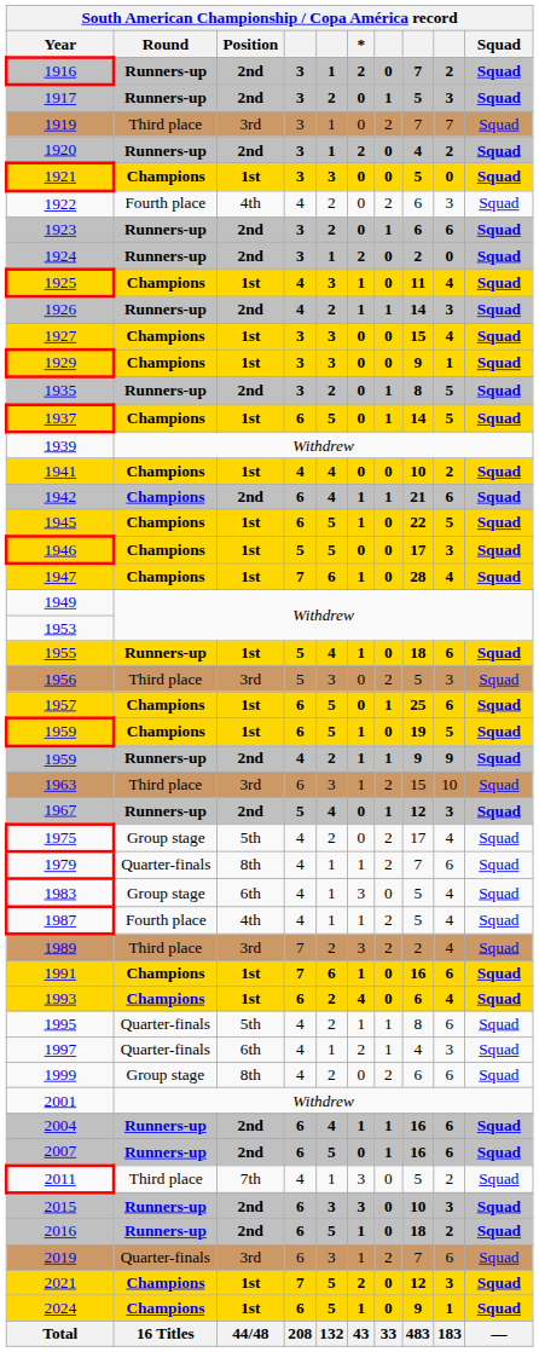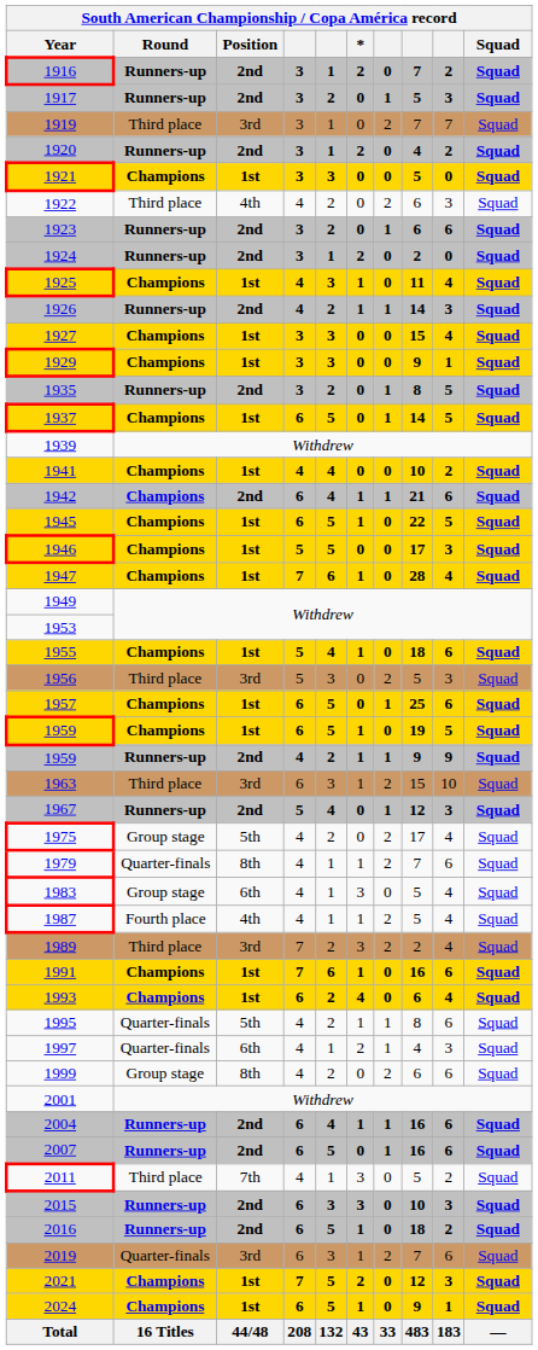 <table class="wikitable" style="text-align:center">
 <tr>
 <th colspan=10><a href='#'>South American Championship / Copa América</a> record</th>
 </tr>
 <tr>
 <th width="100">Year</th>
 <th width="95">Round</th>
 <th width="60">Position</th>
 <th width="20"></th>
 <th width="20"></th>
 <th width="20">*</th>
 <th width="20"></th>
 <th width="20"></th>
 <th width="20"></th>
 <th width="60">Squad</th>
 </tr>
 <tr style="background:Silver;">
 <td style="border: 3px solid red"> <a href='#'>1916</a></td>
 <td><strong>Runners-up</strong></td>
 <td><strong>2nd</strong></td>
 <td><strong>3</strong></td>
 <td><strong>1</strong></td>
 <td><strong>2</strong></td>
 <td><strong>0</strong></td>
 <td><strong>7</strong></td>
 <td><strong>2</strong></td>
 <td><strong><a href='#'>Squad</a></strong></td>
 </tr>
 <tr style="background:Silver;">
 <td> <a href='#'>1917</a></td>
 <td><strong>Runners-up</strong></td>
 <td><strong>2nd</strong></td>
 <td><strong>3</strong></td>
 <td><strong>2</strong></td>
 <td><strong>0</strong></td>
 <td><strong>1</strong></td>
 <td><strong>5</strong></td>
 <td><strong>3</strong></td>
 <td><strong><a href='#'>Squad</a></strong></td>
 </tr>
 <tr style="background:#c96;">
 <td> <a href='#'>1919</a></td>
 <td>Third place</td>
 <td>3rd</td>
 <td>3</td>
 <td>1</td>
 <td>0</td>
 <td>2</td>
 <td>7</td>
 <td>7</td>
 <td><a href='#'>Squad</a></td>
 </tr>
 <tr style="background:Silver;">
 <td> <a href='#'>1920</a></td>
 <td><strong>Runners-up</strong></td>
 <td><strong>2nd</strong></td>
 <td><strong>3</strong></td>
 <td><strong>1</strong></td>
 <td><strong>2</strong></td>
 <td><strong>0</strong></td>
 <td><strong>4</strong></td>
 <td><strong>2</strong></td>
 <td><strong><a href='#'>Squad</a></strong></td>
 </tr>
 <tr style="background:Gold;">
 <td style="border: 3px solid red"> <a href='#'>1921</a></td>
 <td><strong>Champions</strong></td>
 <td><strong>1st</strong></td>
 <td><strong>3</strong></td>
 <td><strong>3</strong></td>
 <td><strong>0</strong></td>
 <td><strong>0</strong></td>
 <td><strong>5</strong></td>
 <td><strong>0</strong></td>
 <td><strong><a href='#'>Squad</a></strong></td>
 </tr>
 <tr>
 <td> <a href='#'>1922</a></td>
-<td>Fourth place</td>
+<td>Third place</td>
 <td>4th</td>
 <td>4</td>
 <td>2</td>
 <td>0</td>
 <td>2</td>
 <td>6</td>
 <td>3</td>
 <td><a href='#'>Squad</a></td>
 </tr>
 <tr style="background:Silver;">
 <td> <a href='#'>1923</a></td>
 <td><strong>Runners-up</strong></td>
 <td><strong>2nd</strong></td>
 <td><strong>3</strong></td>
 <td><strong>2</strong></td>
 <td><strong>0</strong></td>
 <td><strong>1</strong></td>
 <td><strong>6</strong></td>
 <td><strong>6</strong></td>
 <td><strong><a href='#'>Squad</a></strong></td>
 </tr>
 <tr style="background:Silver;">
 <td> <a href='#'>1924</a></td>
 <td><strong>Runners-up</strong></td>
 <td><strong>2nd</strong></td>
 <td><strong>3</strong></td>
 <td><strong>1</strong></td>
 <td><strong>2</strong></td>
 <td><strong>0</strong></td>
 <td><strong>2</strong></td>
 <td><strong>0</strong></td>
 <td><strong><a href='#'>Squad</a></strong></td>
 </tr>
 <tr style="background:Gold;">
 <td style="border: 3px solid red"> <a href='#'>1925</a></td>
 <td><strong>Champions</strong></td>
 <td><strong>1st</strong></td>
 <td><strong>4</strong></td>
 <td><strong>3</strong></td>
 <td><strong>1</strong></td>
 <td><strong>0</strong></td>
 <td><strong>11</strong></td>
 <td><strong>4</strong></td>
 <td><strong><a href='#'>Squad</a></strong></td>
 </tr>
 <tr style="background:Silver;">
 <td> <a href='#'>1926</a></td>
 <td><strong>Runners-up</strong></td>
 <td><strong>2nd</strong></td>
 <td><strong>4</strong></td>
 <td><strong>2</strong></td>
 <td><strong>1</strong></td>
 <td><strong>1</strong></td>
 <td><strong>14</strong></td>
 <td><strong>3</strong></td>
 <td><strong><a href='#'>Squad</a></strong></td>
 </tr>
 <tr style="background:Gold;">
 <td> <a href='#'>1927</a></td>
 <td><strong>Champions</strong></td>
 <td><strong>1st</strong></td>
 <td><strong>3</strong></td>
 <td><strong>3</strong></td>
 <td><strong>0</strong></td>
 <td><strong>0</strong></td>
 <td><strong>15</strong></td>
 <td><strong>4</strong></td>
 <td><strong><a href='#'>Squad</a></strong></td>
 </tr>
 <tr style="background:Gold;">
 <td style="border: 3px solid red"> <a href='#'>1929</a></td>
 <td><strong>Champions</strong></td>
 <td><strong>1st</strong></td>
 <td><strong>3</strong></td>
 <td><strong>3</strong></td>
 <td><strong>0</strong></td>
 <td><strong>0</strong></td>
 <td><strong>9</strong></td>
 <td><strong>1</strong></td>
 <td><strong><a href='#'>Squad</a></strong></td>
 </tr>
 <tr style="background:Silver;">
 <td> <a href='#'>1935</a></td>
 <td><strong>Runners-up</strong></td>
 <td><strong>2nd</strong></td>
 <td><strong>3</strong></td>
 <td><strong>2</strong></td>
 <td><strong>0</strong></td>
 <td><strong>1</strong></td>
 <td><strong>8</strong></td>
 <td><strong>5</strong></td>
 <td><strong><a href='#'>Squad</a></strong></td>
 </tr>
 <tr style="background:Gold;">
 <td style="border: 3px solid red"> <a href='#'>1937</a></td>
 <td><strong>Champions</strong></td>
 <td><strong>1st</strong></td>
 <td><strong>6</strong></td>
 <td><strong>5</strong></td>
 <td><strong>0</strong></td>
 <td><strong>1</strong></td>
 <td><strong>14</strong></td>
 <td><strong>5</strong></td>
 <td><strong><a href='#'>Squad</a></strong></td>
 </tr>
 <tr>
 <td> <a href='#'>1939</a></td>
 <td colspan="9"><em>Withdrew</em></td>
 </tr>
 <tr style="background:Gold;">
 <td> <a href='#'>1941</a></td>
 <td><strong>Champions</strong></td>
 <td><strong>1st</strong></td>
 <td><strong>4</strong></td>
 <td><strong>4</strong></td>
 <td><strong>0</strong></td>
 <td><strong>0</strong></td>
 <td><strong>10</strong></td>
 <td><strong>2</strong></td>
 <td><strong><a href='#'>Squad</a></strong></td>
 </tr>
 <tr style="background:Silver;">
 <td> <a href='#'>1942</a></td>
 <td><strong><a href='#'>Champions</a></strong></td>
 <td><strong>2nd</strong></td>
 <td><strong>6</strong></td>
 <td><strong>4</strong></td>
 <td><strong>1</strong></td>
 <td><strong>1</strong></td>
 <td><strong>21</strong></td>
 <td><strong>6</strong></td>
 <td><strong><a href='#'>Squad</a></strong></td>
 </tr>
 <tr style="background:Gold;">
 <td> <a href='#'>1945</a></td>
 <td><strong>Champions</strong></td>
 <td><strong>1st</strong></td>
 <td><strong>6</strong></td>
 <td><strong>5</strong></td>
 <td><strong>1</strong></td>
 <td><strong>0</strong></td>
 <td><strong>22</strong></td>
 <td><strong>5</strong></td>
 <td><strong><a href='#'>Squad</a></strong></td>
 </tr>
 <tr style="background:Gold;">
 <td style="border: 3px solid red"> <a href='#'>1946</a></td>
 <td><strong>Champions</strong></td>
 <td><strong>1st</strong></td>
 <td><strong>5</strong></td>
 <td><strong>5</strong></td>
 <td><strong>0</strong></td>
 <td><strong>0</strong></td>
 <td><strong>17</strong></td>
 <td><strong>3</strong></td>
 <td><strong><a href='#'>Squad</a></strong></td>
 </tr>
 <tr style="background:Gold;">
 <td> <a href='#'>1947</a></td>
 <td><strong>Champions</strong></td>
 <td><strong>1st</strong></td>
 <td><strong>7</strong></td>
 <td><strong>6</strong></td>
 <td><strong>1</strong></td>
 <td><strong>0</strong></td>
 <td><strong>28</strong></td>
 <td><strong>4</strong></td>
 <td><strong><a href='#'>Squad</a></strong></td>
 </tr>
 <tr>
 <td> <a href='#'>1949</a></td>
 <td colspan="9" rowspan="2"><em>Withdrew</em></td>
 </tr>
 <tr>
 <td> <a href='#'>1953</a></td>
 </tr>
 <tr style="background:Gold;">
 <td> <a href='#'>1955</a></td>
-<td><strong>Runners-up</strong></td>
+<td><strong>Champions</strong></td>
 <td><strong>1st</strong></td>
 <td><strong>5</strong></td>
 <td><strong>4</strong></td>
 <td><strong>1</strong></td>
 <td><strong>0</strong></td>
 <td><strong>18</strong></td>
 <td><strong>6</strong></td>
 <td><strong><a href='#'>Squad</a></strong></td>
 </tr>
 <tr style="background:#c96;">
 <td><a href='#'>1956</a></td>
 <td>Third place</td>
 <td>3rd</td>
 <td>5</td>
 <td>3</td>
 <td>0</td>
 <td>2</td>
 <td>5</td>
 <td>3</td>
 <td><a href='#'>Squad</a></td>
 </tr>
 <tr style="background:Gold;">
 <td> <a href='#'>1957</a></td>
 <td><strong>Champions</strong></td>
 <td><strong>1st</strong></td>
 <td><strong>6</strong></td>
 <td><strong>5</strong></td>
 <td><strong>0</strong></td>
 <td><strong>1</strong></td>
 <td><strong>25</strong></td>
 <td><strong>6</strong></td>
 <td><strong><a href='#'>Squad</a></strong></td>
 </tr>
 <tr style="background:Gold;">
 <td style="border: 3px solid red"> <a href='#'>1959</a></td>
 <td><strong>Champions</strong></td>
 <td><strong>1st</strong></td>
 <td><strong>6</strong></td>
 <td><strong>5</strong></td>
 <td><strong>1</strong></td>
 <td><strong>0</strong></td>
 <td><strong>19</strong></td>
 <td><strong>5</strong></td>
 <td><strong><a href='#'>Squad</a></strong></td>
 </tr>
 <tr style="background:Silver;">
 <td> <a href='#'>1959</a></td>
 <td><strong>Runners-up</strong></td>
 <td><strong>2nd</strong></td>
 <td><strong>4</strong></td>
 <td><strong>2</strong></td>
 <td><strong>1</strong></td>
 <td><strong>1</strong></td>
 <td><strong>9</strong></td>
 <td><strong>9</strong></td>
 <td><strong><a href='#'>Squad</a></strong></td>
 </tr>
 <tr style="background:#c96;">
 <td> <a href='#'>1963</a></td>
 <td>Third place</td>
 <td>3rd</td>
 <td>6</td>
 <td>3</td>
 <td>1</td>
 <td>2</td>
 <td>15</td>
 <td>10</td>
 <td><a href='#'>Squad</a></td>
 </tr>
 <tr style="background:Silver;">
 <td> <a href='#'>1967</a></td>
 <td><strong>Runners-up</strong></td>
 <td><strong>2nd</strong></td>
 <td><strong>5</strong></td>
 <td><strong>4</strong></td>
 <td><strong>0</strong></td>
 <td><strong>1</strong></td>
 <td><strong>12</strong></td>
 <td><strong>3</strong></td>
 <td><strong><a href='#'>Squad</a></strong></td>
 </tr>
 <tr>
 <td style="border: 3px solid red"><a href='#'>1975</a></td>
 <td>Group stage</td>
 <td>5th</td>
 <td>4</td>
 <td>2</td>
 <td>0</td>
 <td>2</td>
 <td>17</td>
 <td>4</td>
 <td><a href='#'>Squad</a></td>
 </tr>
 <tr>
 <td style="border: 3px solid red"><a href='#'>1979</a></td>
 <td>Quarter-finals</td>
 <td>8th</td>
 <td>4</td>
 <td>1</td>
 <td>1</td>
 <td>2</td>
 <td>7</td>
 <td>6</td>
 <td><a href='#'>Squad</a></td>
 </tr>
 <tr>
 <td style="border: 3px solid red"><a href='#'>1983</a></td>
 <td>Group stage</td>
 <td>6th</td>
 <td>4</td>
 <td>1</td>
 <td>3</td>
 <td>0</td>
 <td>5</td>
 <td>4</td>
 <td><a href='#'>Squad</a></td>
 </tr>
 <tr>
 <td style="border: 3px solid red"> <a href='#'>1987</a></td>
 <td>Fourth place</td>
 <td>4th</td>
 <td>4</td>
 <td>1</td>
 <td>1</td>
 <td>2</td>
 <td>5</td>
 <td>4</td>
 <td><a href='#'>Squad</a></td>
 </tr>
 <tr style="background:#c96;">
 <td> <a href='#'>1989</a></td>
 <td>Third place</td>
 <td>3rd</td>
 <td>7</td>
 <td>2</td>
 <td>3</td>
 <td>2</td>
 <td>2</td>
 <td>4</td>
 <td><a href='#'>Squad</a></td>
 </tr>
 <tr style="background:Gold;">
 <td> <a href='#'>1991</a></td>
 <td><strong>Champions</strong></td>
 <td><strong>1st</strong></td>
 <td><strong>7</strong></td>
 <td><strong>6</strong></td>
 <td><strong>1</strong></td>
 <td><strong>0</strong></td>
 <td><strong>16</strong></td>
 <td><strong>6</strong></td>
 <td><strong><a href='#'>Squad</a></strong></td>
 </tr>
 <tr style="background:Gold;">
 <td> <a href='#'>1993</a></td>
 <td><strong><a href='#'>Champions</a></strong></td>
 <td><strong>1st</strong></td>
 <td><strong>6</strong></td>
 <td><strong>2</strong></td>
 <td><strong>4</strong></td>
 <td><strong>0</strong></td>
 <td><strong>6</strong></td>
 <td><strong>4</strong></td>
 <td><strong><a href='#'>Squad</a></strong></td>
 </tr>
 <tr>
 <td> <a href='#'>1995</a></td>
 <td>Quarter-finals</td>
 <td>5th</td>
 <td>4</td>
 <td>2</td>
 <td>1</td>
 <td>1</td>
 <td>8</td>
 <td>6</td>
 <td><a href='#'>Squad</a></td>
 </tr>
 <tr>
 <td> <a href='#'>1997</a></td>
 <td>Quarter-finals</td>
 <td>6th</td>
 <td>4</td>
 <td>1</td>
 <td>2</td>
 <td>1</td>
 <td>4</td>
 <td>3</td>
 <td><a href='#'>Squad</a></td>
 </tr>
 <tr>
 <td> <a href='#'>1999</a></td>
 <td>Group stage</td>
 <td>8th</td>
 <td>4</td>
 <td>2</td>
 <td>0</td>
 <td>2</td>
 <td>6</td>
 <td>6</td>
 <td><a href='#'>Squad</a></td>
 </tr>
 <tr>
 <td> <a href='#'>2001</a></td>
 <td colspan=9><em>Withdrew</em></td>
 </tr>
 <tr style="background:Silver;">
 <td> <a href='#'>2004</a></td>
 <td><strong><a href='#'>Runners-up</a></strong></td>
 <td><strong>2nd</strong></td>
 <td><strong>6</strong></td>
 <td><strong>4</strong></td>
 <td><strong>1</strong></td>
 <td><strong>1</strong></td>
 <td><strong>16</strong></td>
 <td><strong>6</strong></td>
 <td><strong><a href='#'>Squad</a></strong></td>
 </tr>
 <tr style="background:Silver;">
 <td> <a href='#'>2007</a></td>
 <td><strong><a href='#'>Runners-up</a></strong></td>
 <td><strong>2nd</strong></td>
 <td><strong>6</strong></td>
 <td><strong>5</strong></td>
 <td><strong>0</strong></td>
 <td><strong>1</strong></td>
 <td><strong>16</strong></td>
 <td><strong>6</strong></td>
 <td><strong><a href='#'>Squad</a></strong></td>
 </tr>
 <tr>
 <td style="border: 3px solid red"> <a href='#'>2011</a></td>
 <td>Third place</td>
 <td>7th</td>
 <td>4</td>
 <td>1</td>
 <td>3</td>
 <td>0</td>
 <td>5</td>
 <td>2</td>
 <td><a href='#'>Squad</a></td>
 </tr>
 <tr style="background:Silver;">
 <td> <a href='#'>2015</a></td>
 <td><strong><a href='#'>Runners-up</a></strong></td>
 <td><strong>2nd</strong></td>
 <td><strong>6</strong></td>
 <td><strong>3</strong></td>
 <td><strong>3</strong></td>
 <td><strong>0</strong></td>
 <td><strong>10</strong></td>
 <td><strong>3</strong></td>
 <td><strong><a href='#'>Squad</a></strong></td>
 </tr>
 <tr style="background:Silver;">
 <td> <a href='#'>2016</a></td>
 <td><strong><a href='#'>Runners-up</a></strong></td>
 <td><strong>2nd</strong></td>
 <td><strong>6</strong></td>
 <td><strong>5</strong></td>
 <td><strong>1</strong></td>
 <td><strong>0</strong></td>
 <td><strong>18</strong></td>
 <td><strong>2</strong></td>
 <td><strong><a href='#'>Squad</a></strong></td>
 </tr>
 <tr style="background:#c96;">
 <td> <a href='#'>2019</a></td>
 <td>Quarter-finals</td>
 <td>3rd</td>
 <td>6</td>
 <td>3</td>
 <td>1</td>
 <td>2</td>
 <td>7</td>
 <td>6</td>
 <td><a href='#'>Squad</a></td>
 </tr>
 <tr style="background:Gold;">
 <td> <a href='#'>2021</a></td>
 <td><strong><a href='#'>Champions</a></strong></td>
 <td><strong>1st</strong></td>
 <td><strong>7</strong></td>
 <td><strong>5</strong></td>
 <td><strong>2</strong></td>
 <td><strong>0</strong></td>
 <td><strong>12</strong></td>
 <td><strong>3</strong></td>
 <td><strong><a href='#'>Squad</a></strong></td>
 </tr>
 <tr style="background:Gold;">
 <td> <a href='#'>2024</a></td>
 <td><strong><a href='#'>Champions</a></strong></td>
 <td><strong>1st</strong></td>
 <td><strong>6</strong></td>
 <td><strong>5</strong></td>
 <td><strong>1</strong></td>
 <td><strong>0</strong></td>
 <td><strong>9</strong></td>
 <td><strong>1</strong></td>
 <td><strong><a href='#'>Squad</a></strong></td>
 </tr>
 <tr>
 <th>Total</th>
 <th>16 Titles</th>
 <th>44/48</th>
 <th>208</th>
 <th>132</th>
 <th>43</th>
 <th>33</th>
 <th>483</th>
 <th>183</th>
 <th>—</th>
 </tr>
 </table>
